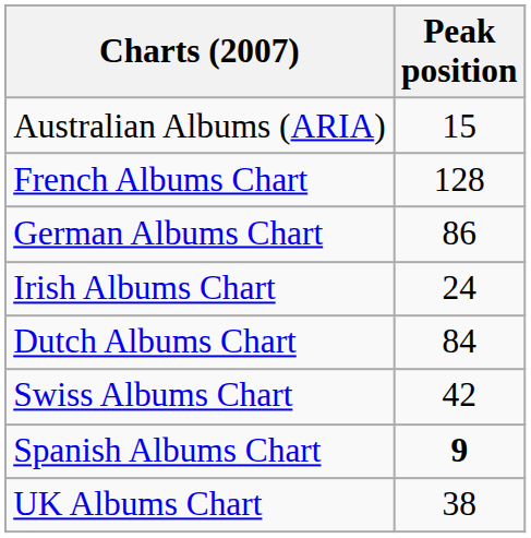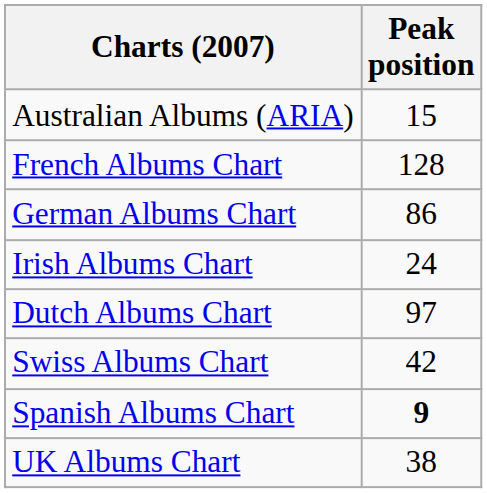 <table class="wikitable sortable">
 <tr>
 <th>Charts (2007)</th>
 <th>Peak<br>position</th>
 </tr>
 <tr>
 <td>Australian Albums (<a href='#'>ARIA</a>)</td>
 <td style="text-align:center;">15</td>
 </tr>
 <tr>
 <td><a href='#'>French Albums Chart</a></td>
 <td style="text-align:center;">128</td>
 </tr>
 <tr>
 <td><a href='#'>German Albums Chart</a></td>
 <td style="text-align:center;">86</td>
 </tr>
 <tr>
 <td><a href='#'>Irish Albums Chart</a></td>
 <td style="text-align:center;">24</td>
 </tr>
 <tr>
 <td><a href='#'>Dutch Albums Chart</a></td>
-<td style="text-align:center;">84</td>
+<td style="text-align:center;">97</td>
 </tr>
 <tr>
 <td><a href='#'>Swiss Albums Chart</a></td>
 <td style="text-align:center;">42</td>
 </tr>
 <tr>
 <td><a href='#'>Spanish Albums Chart</a></td>
 <td style="text-align:center;"><strong>9</strong></td>
 </tr>
 <tr>
 <td><a href='#'>UK Albums Chart</a></td>
 <td style="text-align:center;">38</td>
 </tr>
 </table>
